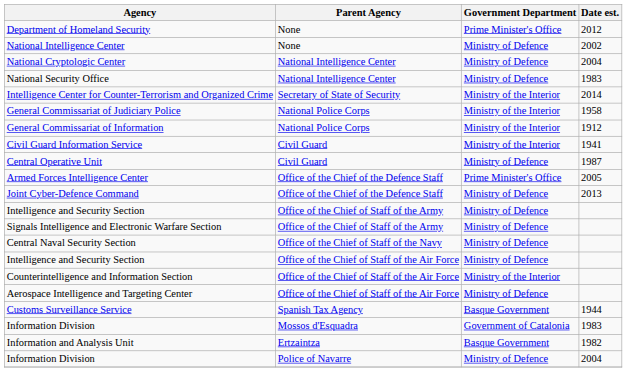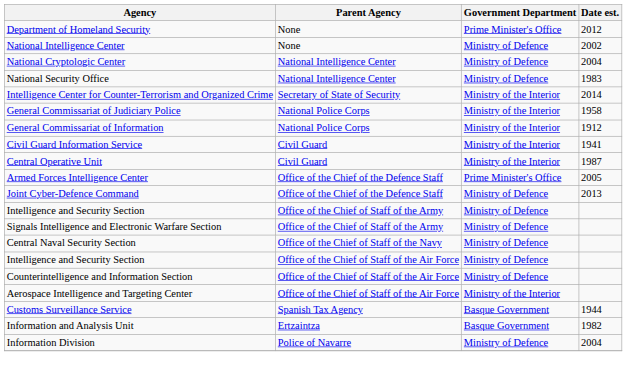 <table class="wikitable sortable">
 <tr>
 <th>Agency</th>
 <th>Parent Agency</th>
 <th>Government Department</th>
 <th>Date est.</th>
 </tr>
 <tr>
 <td><a href='#'>Department of Homeland Security</a></td>
 <td>None</td>
 <td><a href='#'>Prime Minister's Office</a></td>
 <td>2012</td>
 </tr>
 <tr>
 <td><a href='#'>National Intelligence Center</a></td>
 <td>None</td>
 <td><a href='#'>Ministry of Defence</a></td>
 <td>2002</td>
 </tr>
 <tr>
 <td><a href='#'>National Cryptologic Center</a></td>
 <td><a href='#'>National Intelligence Center</a></td>
 <td><a href='#'>Ministry of Defence</a></td>
 <td>2004</td>
 </tr>
 <tr>
 <td>National Security Office</td>
 <td><a href='#'>National Intelligence Center</a></td>
 <td><a href='#'>Ministry of Defence</a></td>
 <td>1983</td>
 </tr>
 <tr>
 <td><a href='#'>Intelligence Center for Counter-Terrorism and Organized Crime</a></td>
 <td><a href='#'>Secretary of State of Security</a></td>
 <td><a href='#'>Ministry of the Interior</a></td>
 <td>2014</td>
 </tr>
 <tr>
 <td><a href='#'>General Commissariat of Judiciary Police</a></td>
 <td><a href='#'>National Police Corps</a></td>
 <td><a href='#'>Ministry of the Interior</a></td>
 <td>1958</td>
 </tr>
 <tr>
 <td><a href='#'>General Commissariat of Information</a></td>
 <td><a href='#'>National Police Corps</a></td>
 <td><a href='#'>Ministry of the Interior</a></td>
 <td>1912</td>
 </tr>
 <tr>
 <td><a href='#'>Civil Guard Information Service</a></td>
 <td><a href='#'>Civil Guard</a></td>
 <td><a href='#'>Ministry of the Interior</a></td>
 <td>1941</td>
 </tr>
 <tr>
 <td><a href='#'>Central Operative Unit</a></td>
 <td><a href='#'>Civil Guard</a></td>
-<td><a href='#'>Ministry of Defence</a></td>
+<td><a href='#'>Ministry of the Interior</a></td>
 <td>1987</td>
 </tr>
 <tr>
 <td><a href='#'>Armed Forces Intelligence Center</a></td>
 <td><a href='#'>Office of the Chief of the Defence Staff</a></td>
 <td><a href='#'>Prime Minister's Office</a></td>
 <td>2005</td>
 </tr>
 <tr>
 <td><a href='#'>Joint Cyber-Defence Command</a></td>
 <td><a href='#'>Office of the Chief of the Defence Staff</a></td>
 <td><a href='#'>Ministry of Defence</a></td>
 <td>2013</td>
 </tr>
 <tr>
 <td>Intelligence and Security Section</td>
 <td><a href='#'>Office of the Chief of Staff of the Army</a></td>
 <td><a href='#'>Ministry of Defence</a></td>
 <td></td>
 </tr>
 <tr>
 <td>Signals Intelligence and Electronic Warfare Section</td>
 <td><a href='#'>Office of the Chief of Staff of the Army</a></td>
 <td><a href='#'>Ministry of Defence</a></td>
 <td></td>
 </tr>
 <tr>
 <td>Central Naval Security Section</td>
 <td><a href='#'>Office of the Chief of Staff of the Navy</a></td>
 <td><a href='#'>Ministry of Defence</a></td>
 <td></td>
 </tr>
 <tr>
 <td>Intelligence and Security Section</td>
 <td><a href='#'>Office of the Chief of Staff of the Air Force</a></td>
 <td><a href='#'>Ministry of Defence</a></td>
 <td></td>
 </tr>
 <tr>
 <td>Counterintelligence and Information Section</td>
 <td><a href='#'>Office of the Chief of Staff of the Air Force</a></td>
-<td><a href='#'>Ministry of the Interior</a></td>
+<td><a href='#'>Ministry of Defence</a></td>
 <td></td>
 </tr>
 <tr>
 <td>Aerospace Intelligence and Targeting Center</td>
 <td><a href='#'>Office of the Chief of Staff of the Air Force</a></td>
-<td><a href='#'>Ministry of Defence</a></td>
+<td><a href='#'>Ministry of the Interior</a></td>
 <td></td>
 </tr>
 <tr>
 <td><a href='#'>Customs Surveillance Service</a></td>
 <td><a href='#'>Spanish Tax Agency</a></td>
 <td><a href='#'>Basque Government</a></td>
 <td>1944</td>
-</tr>
-<tr>
-<td>Information Division</td>
-<td><a href='#'>Mossos d'Esquadra</a></td>
-<td><a href='#'>Government of Catalonia</a></td>
-<td>1983</td>
 </tr>
 <tr>
 <td>Information and Analysis Unit</td>
 <td><a href='#'>Ertzaintza</a></td>
 <td><a href='#'>Basque Government</a></td>
 <td>1982</td>
 </tr>
 <tr>
 <td>Information Division</td>
 <td><a href='#'>Police of Navarre</a></td>
 <td><a href='#'>Ministry of Defence</a></td>
 <td>2004</td>
 </tr>
 <tr>
 </tr>
 </table>
